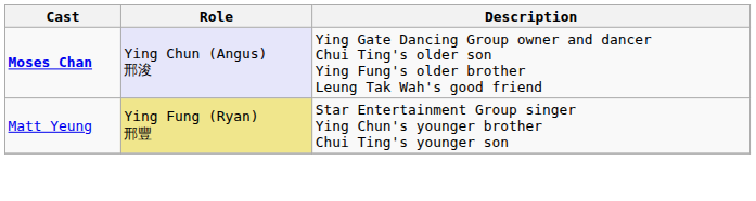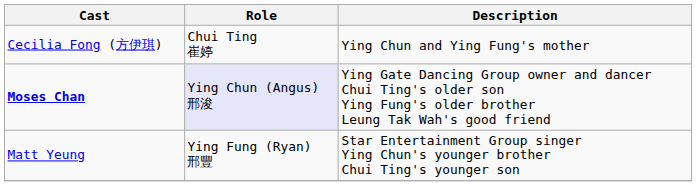 <table class="wikitable" width="55%">
 <tr>
 <th>Cast</th>
 <th>Role</th>
 <th>Description</th>
+</tr>
+<tr>
+<td><a href='#'>Cecilia Fong</a> (<a href='#'>方伊琪</a>)</td>
+<td>Chui Ting<br>崔婷</td>
+<td>Ying Chun and Ying Fung's mother</td>
 </tr>
 <tr>
 <td><strong><a href='#'>Moses Chan</a></strong></td>
 <td style="background: lavender;">Ying Chun (Angus)<br>邢浚</td>
 <td>Ying Gate Dancing Group owner and dancer<br>Chui Ting's older son<br>Ying Fung's older brother<br>Leung Tak Wah's good friend</td>
 </tr>
 <tr>
 <td><a href='#'>Matt Yeung</a></td>
-<td style="background: khaki;">Ying Fung (Ryan)<br>邢豐</td>
+<td>Ying Fung (Ryan)<br>邢豐</td>
 <td>Star Entertainment Group singer<br>Ying Chun's younger brother<br>Chui Ting's younger son</td>
 </tr>
 <tr>
 </tr>
 </table>
